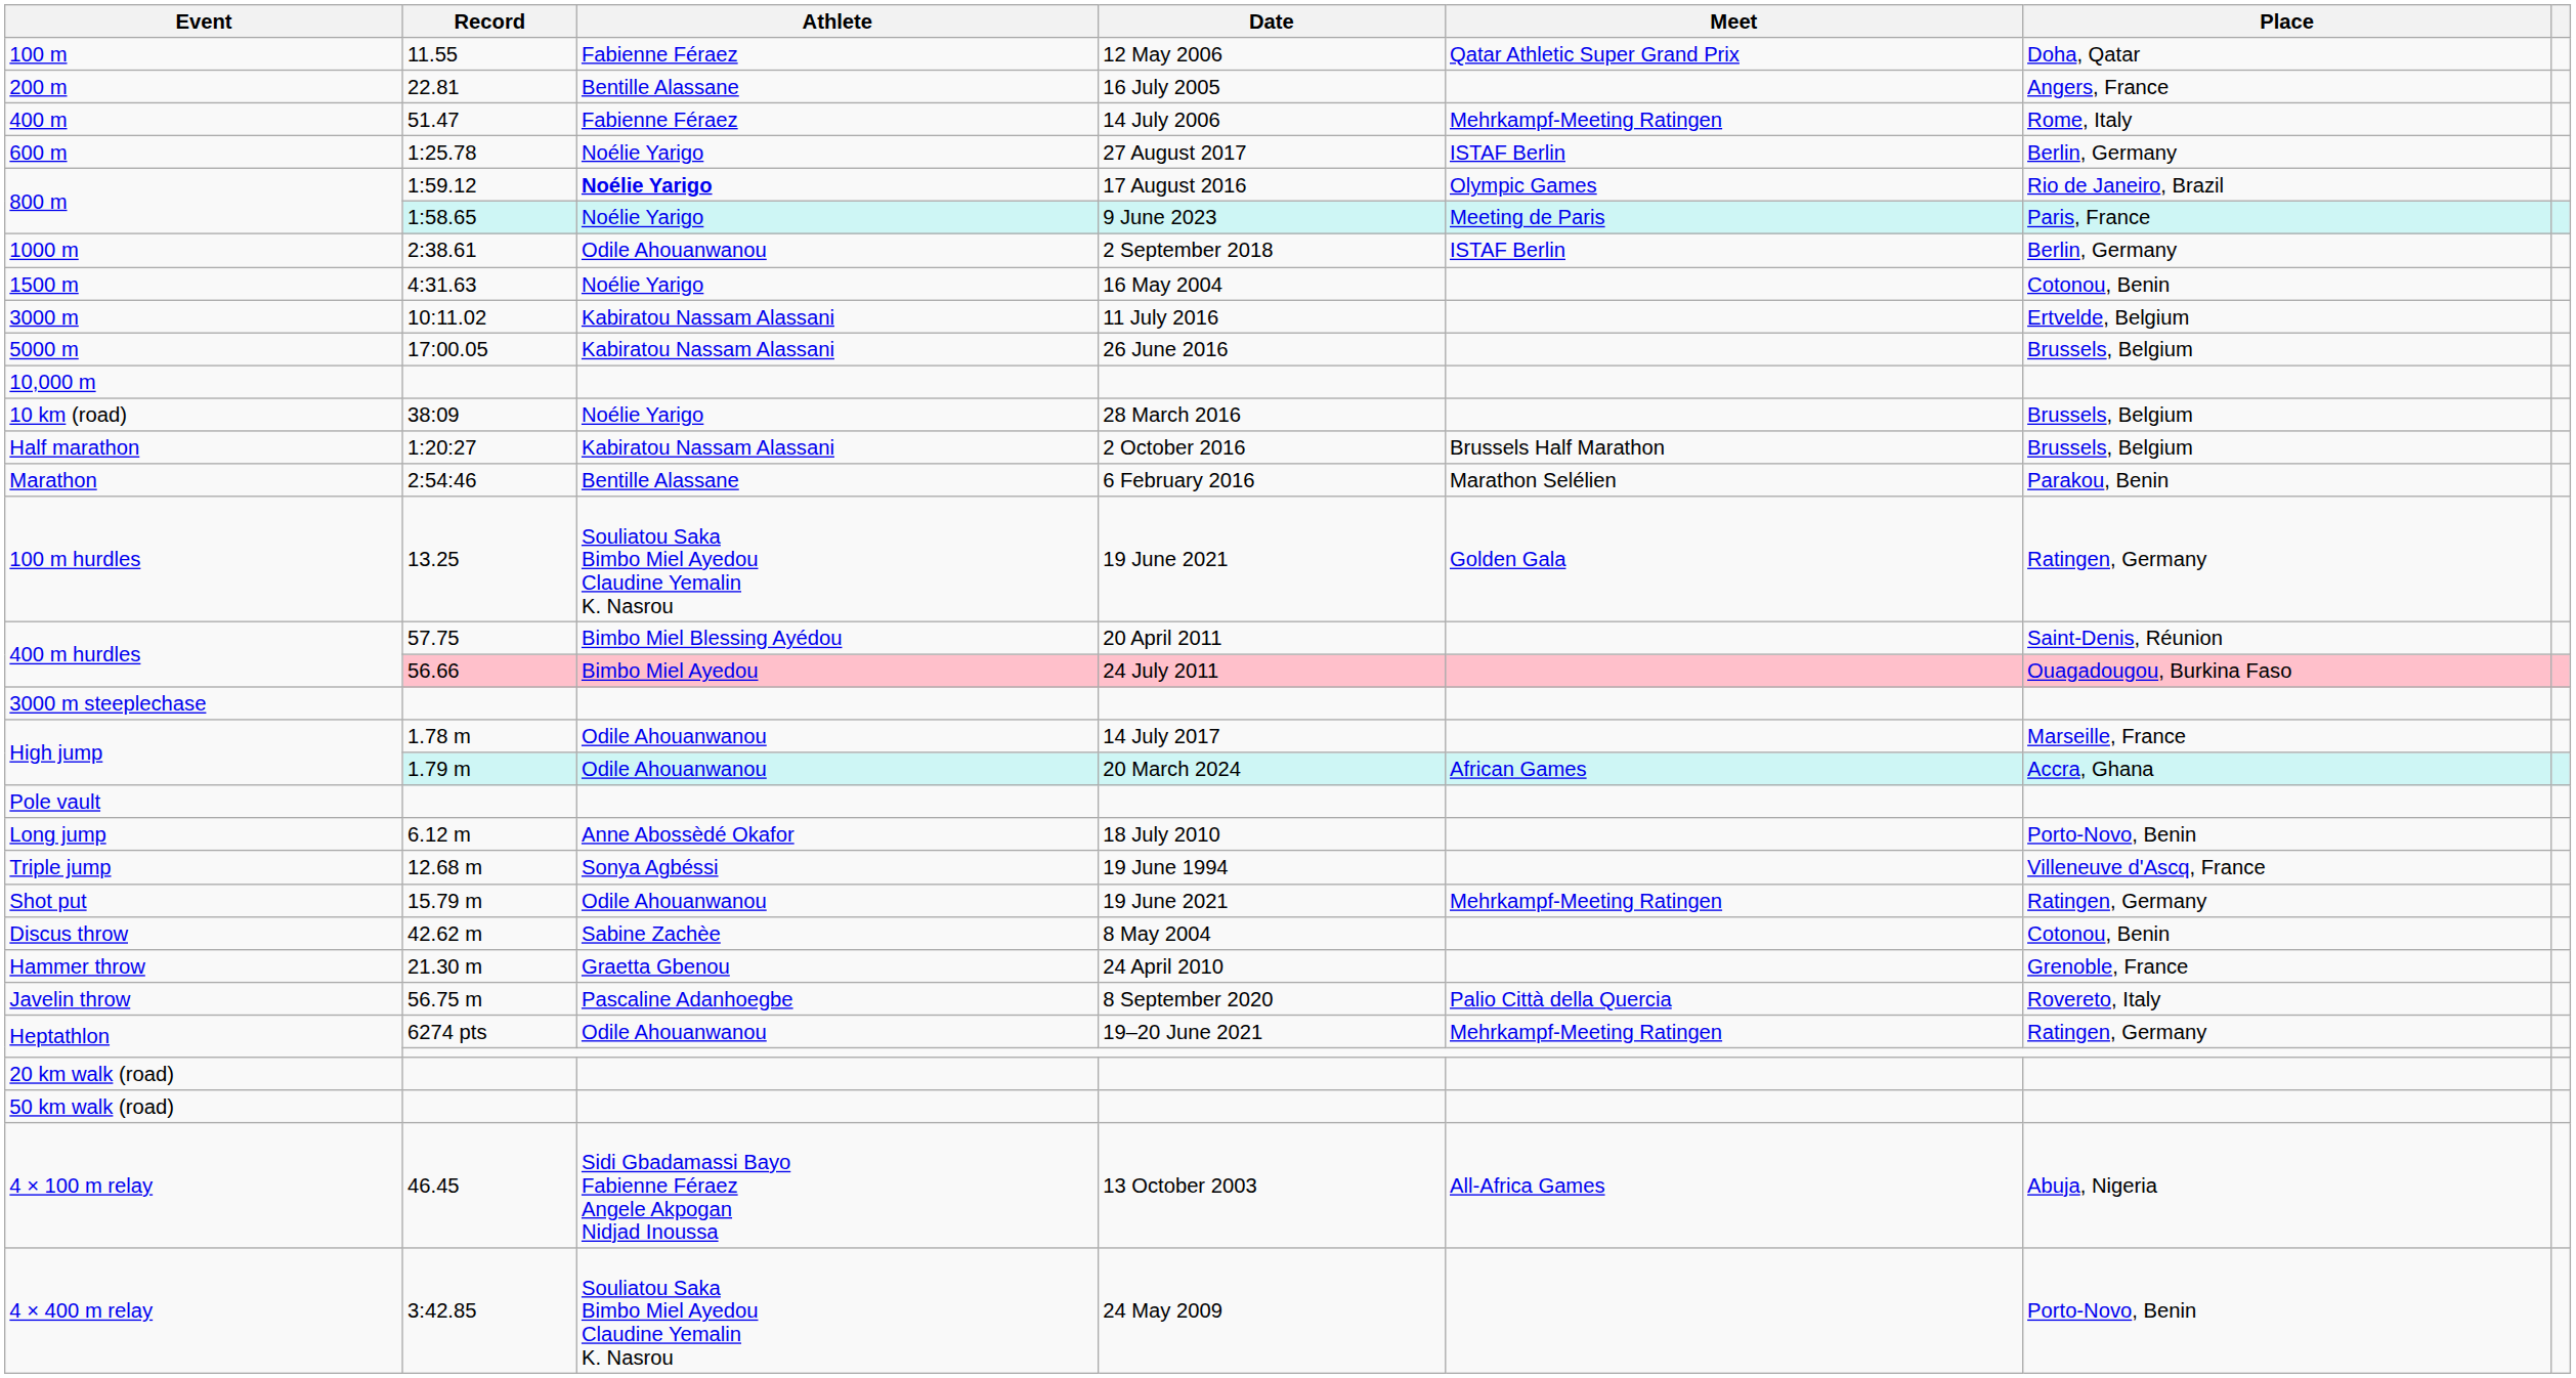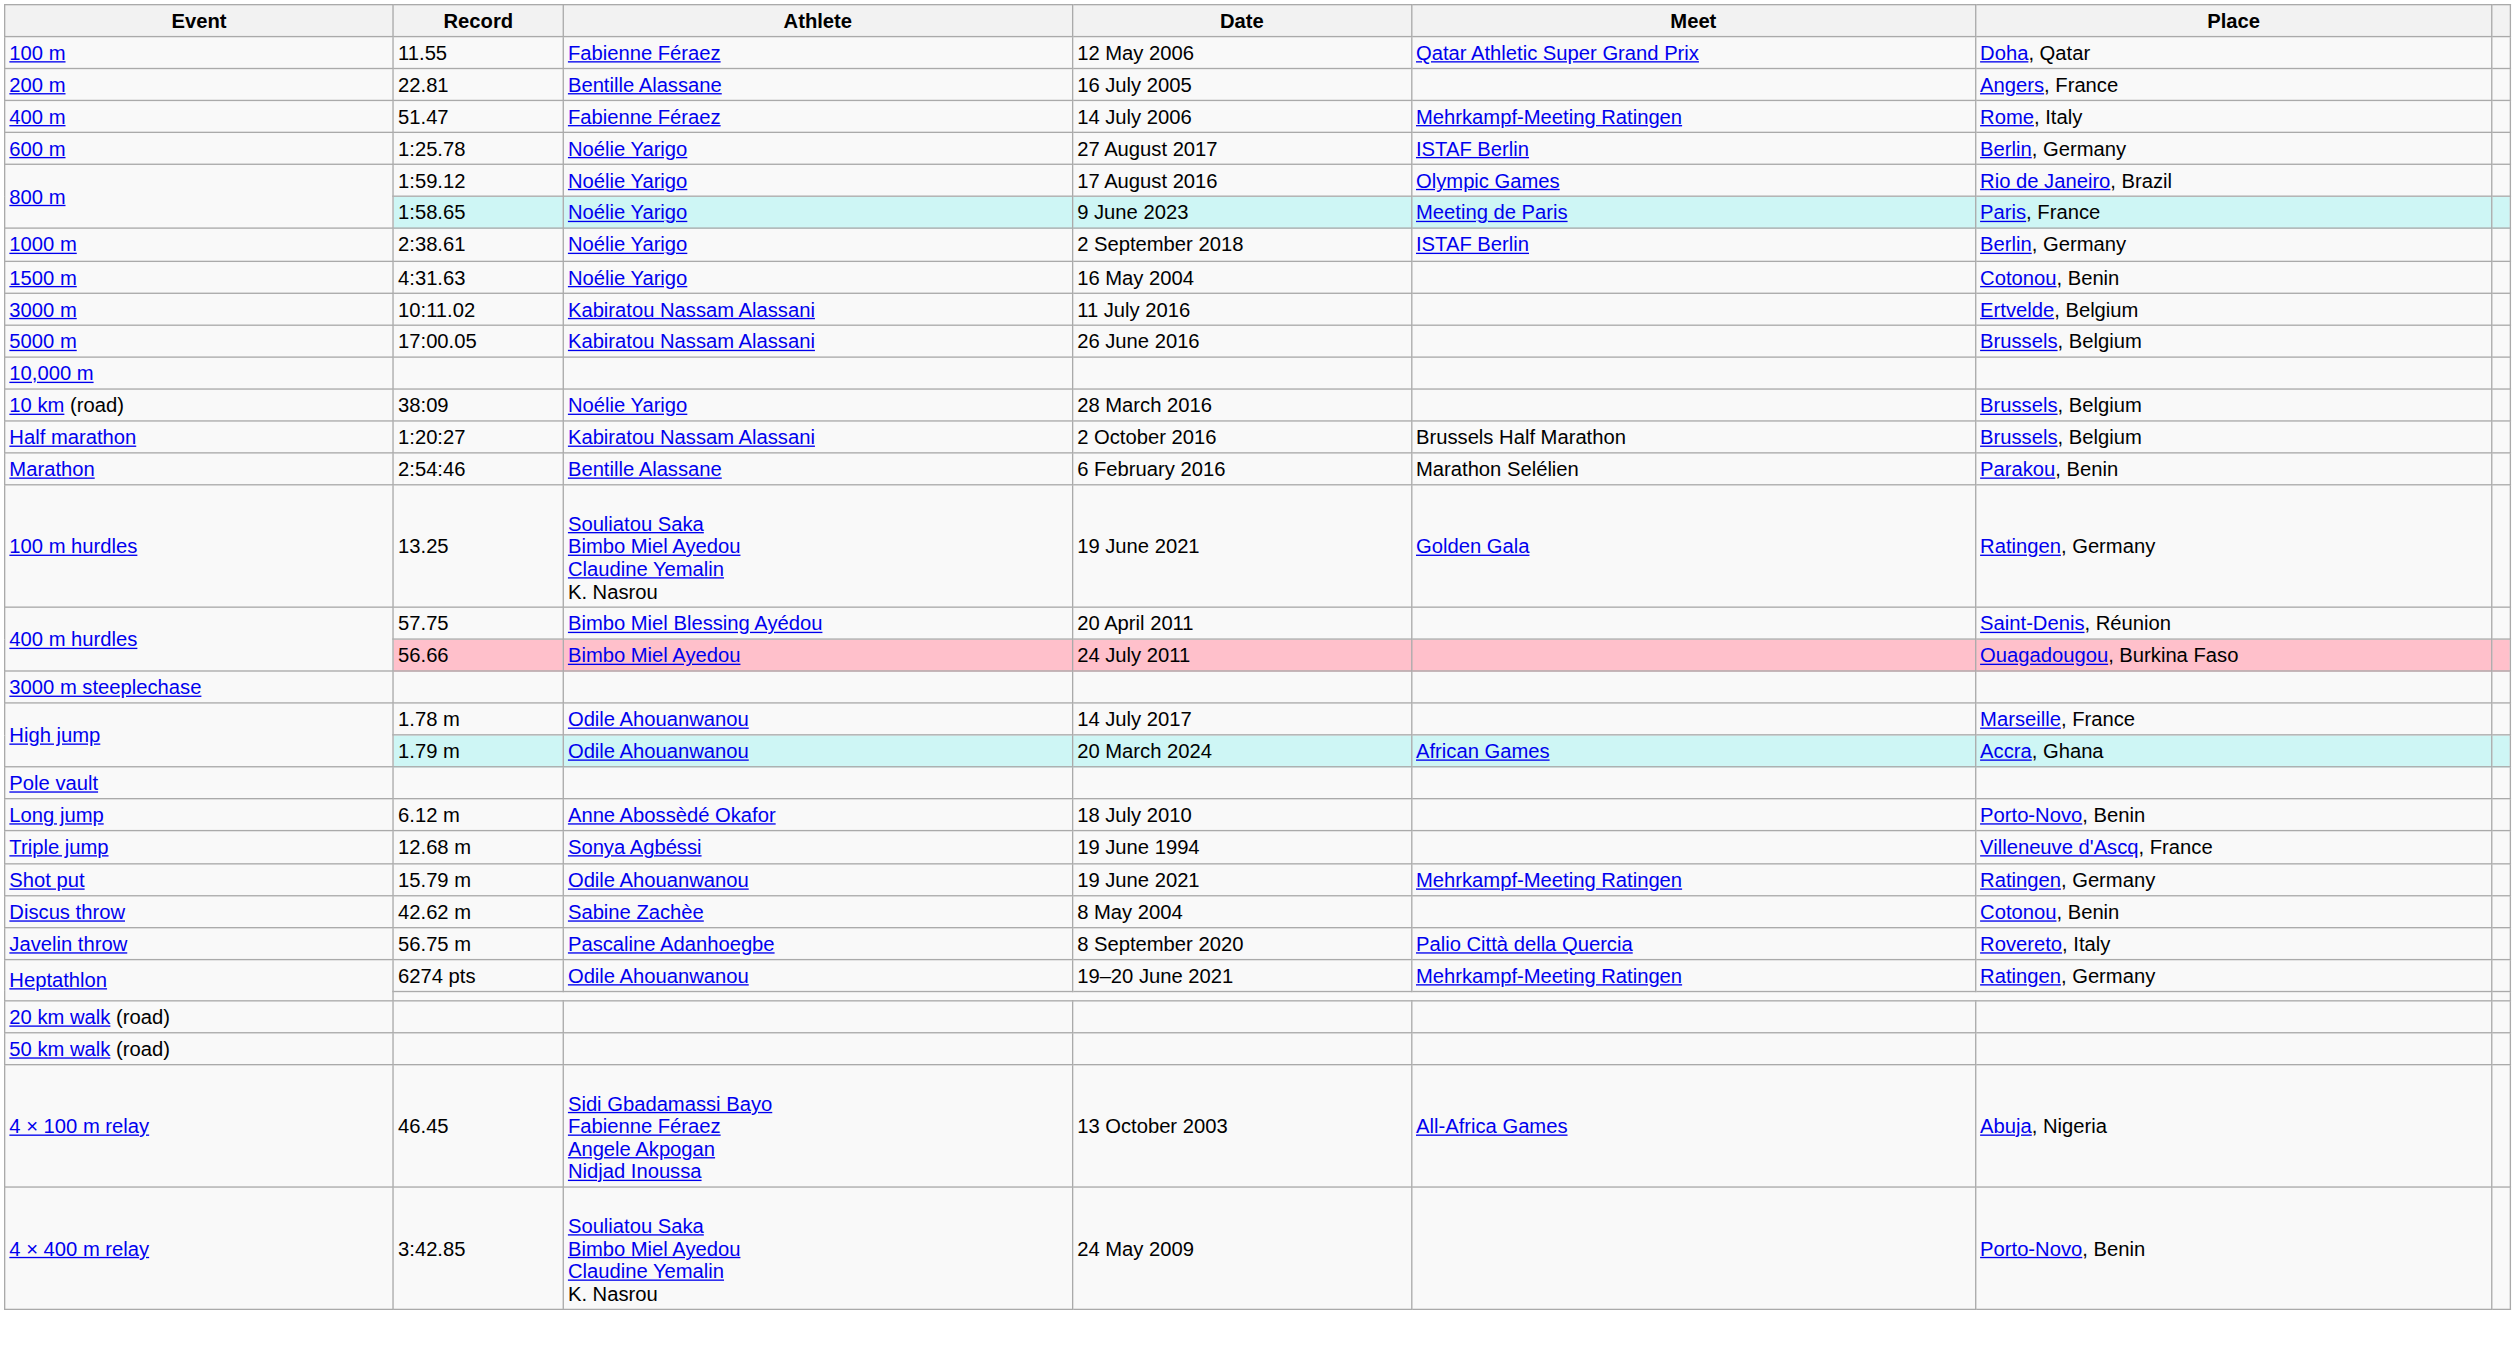 <table class="wikitable" style="font-size:95%; width: 95%;">
 <tr>
 <th>Event</th>
 <th>Record</th>
 <th>Athlete</th>
 <th>Date</th>
 <th>Meet</th>
 <th>Place</th>
 <th></th>
 </tr>
 <tr>
 <td><a href='#'>100 m</a></td>
 <td>11.55 </td>
 <td><a href='#'>Fabienne Féraez</a></td>
 <td>12 May 2006</td>
 <td><a href='#'>Qatar Athletic Super Grand Prix</a></td>
 <td><a href='#'>Doha</a>, Qatar</td>
 <td></td>
 </tr>
 <tr>
 <td><a href='#'>200 m</a></td>
 <td>22.81 </td>
 <td><a href='#'>Bentille Alassane</a></td>
 <td>16 July 2005</td>
 <td></td>
 <td><a href='#'>Angers</a>, France</td>
 <td></td>
 </tr>
 <tr>
 <td><a href='#'>400 m</a></td>
 <td>51.47</td>
 <td><a href='#'>Fabienne Féraez</a></td>
 <td>14 July 2006</td>
 <td><a href='#'>Mehrkampf-Meeting Ratingen</a></td>
 <td><a href='#'>Rome</a>, Italy</td>
 <td></td>
 </tr>
 <tr>
 <td><a href='#'>600 m</a></td>
 <td>1:25.78</td>
 <td><a href='#'>Noélie Yarigo</a></td>
 <td>27 August 2017</td>
 <td><a href='#'>ISTAF Berlin</a></td>
 <td><a href='#'>Berlin</a>, Germany</td>
 <td></td>
 </tr>
 <tr>
 <td rowspan=2><a href='#'>800 m</a></td>
 <td>1:59.12</td>
-<td><strong><a href='#'>Noélie Yarigo</a></strong></td>
+<td><a href='#'>Noélie Yarigo</a></td>
 <td>17 August 2016</td>
 <td><a href='#'>Olympic Games</a></td>
 <td><a href='#'>Rio de Janeiro</a>, Brazil</td>
 <td></td>
 </tr>
 <tr bgcolor="#CEF6F5">
 <td>1:58.65</td>
 <td><a href='#'>Noélie Yarigo</a></td>
 <td>9 June 2023</td>
 <td><a href='#'>Meeting de Paris</a></td>
 <td><a href='#'>Paris</a>, France</td>
 <td></td>
 </tr>
 <tr>
 <td><a href='#'>1000 m</a></td>
 <td>2:38.61</td>
-<td><a href='#'>Odile Ahouanwanou</a></td>
+<td><a href='#'>Noélie Yarigo</a></td>
 <td>2 September 2018</td>
 <td><a href='#'>ISTAF Berlin</a></td>
 <td><a href='#'>Berlin</a>, Germany</td>
 <td></td>
 </tr>
 <tr>
 <td><a href='#'>1500 m</a></td>
 <td>4:31.63</td>
 <td><a href='#'>Noélie Yarigo</a></td>
 <td>16 May 2004</td>
 <td></td>
 <td><a href='#'>Cotonou</a>, Benin</td>
 <td></td>
 </tr>
 <tr>
 <td><a href='#'>3000 m</a></td>
 <td>10:11.02</td>
 <td><a href='#'>Kabiratou Nassam Alassani</a></td>
 <td>11 July 2016</td>
 <td></td>
 <td><a href='#'>Ertvelde</a>, Belgium</td>
 <td></td>
 </tr>
 <tr>
 <td><a href='#'>5000 m</a></td>
 <td>17:00.05</td>
 <td><a href='#'>Kabiratou Nassam Alassani</a></td>
 <td>26 June 2016</td>
 <td></td>
 <td><a href='#'>Brussels</a>, Belgium</td>
 <td></td>
 </tr>
 <tr>
 <td><a href='#'>10,000 m</a></td>
 <td></td>
 <td></td>
 <td></td>
 <td></td>
 <td></td>
 <td></td>
 </tr>
 <tr>
 <td><a href='#'>10 km</a> (road)</td>
 <td>38:09</td>
 <td><a href='#'>Noélie Yarigo</a></td>
 <td>28 March 2016</td>
 <td></td>
 <td><a href='#'>Brussels</a>, Belgium</td>
 <td></td>
 </tr>
 <tr>
 <td><a href='#'>Half marathon</a></td>
 <td>1:20:27</td>
 <td><a href='#'>Kabiratou Nassam Alassani</a></td>
 <td>2 October 2016</td>
 <td>Brussels Half Marathon</td>
 <td><a href='#'>Brussels</a>, Belgium</td>
 <td></td>
 </tr>
 <tr>
 <td><a href='#'>Marathon</a></td>
 <td>2:54:46</td>
 <td><a href='#'>Bentille Alassane</a></td>
 <td>6 February 2016</td>
 <td>Marathon Selélien</td>
 <td><a href='#'>Parakou</a>, Benin</td>
 <td></td>
 </tr>
 <tr>
 <td><a href='#'>100 m hurdles</a></td>
 <td>13.25 </td>
 <td><br><a href='#'>Souliatou Saka</a><br><a href='#'>Bimbo Miel Ayedou</a><br><a href='#'>Claudine Yemalin</a><br>K. Nasrou</td>
 <td>19 June 2021</td>
 <td><a href='#'>Golden Gala</a></td>
 <td><a href='#'>Ratingen</a>, Germany</td>
 <td></td>
 </tr>
 <tr>
 <td rowspan=2><a href='#'>400 m hurdles</a></td>
 <td>57.75</td>
 <td><a href='#'>Bimbo Miel Blessing Ayédou</a></td>
 <td>20 April 2011</td>
 <td></td>
 <td><a href='#'>Saint-Denis</a>, Réunion</td>
 <td></td>
 </tr>
 <tr style="background:pink">
 <td>56.66</td>
 <td><a href='#'>Bimbo Miel Ayedou</a></td>
 <td>24 July 2011</td>
 <td></td>
 <td><a href='#'>Ouagadougou</a>, Burkina Faso</td>
 <td></td>
 </tr>
 <tr>
 <td><a href='#'>3000 m steeplechase</a></td>
 <td></td>
 <td></td>
 <td></td>
 <td></td>
 <td></td>
 <td></td>
 </tr>
 <tr>
 <td rowspan=2><a href='#'>High jump</a></td>
 <td>1.78 m</td>
 <td><a href='#'>Odile Ahouanwanou</a></td>
 <td>14 July 2017</td>
 <td></td>
 <td><a href='#'>Marseille</a>, France</td>
 <td></td>
 </tr>
 <tr bgcolor="#CEF6F5">
 <td>1.79 m</td>
 <td><a href='#'>Odile Ahouanwanou</a></td>
 <td>20 March 2024</td>
 <td><a href='#'>African Games</a></td>
 <td><a href='#'>Accra</a>, Ghana</td>
 <td></td>
 </tr>
 <tr>
 <td><a href='#'>Pole vault</a></td>
 <td></td>
 <td></td>
 <td></td>
 <td></td>
 <td></td>
 <td></td>
 </tr>
 <tr>
 <td><a href='#'>Long jump</a></td>
 <td>6.12 m</td>
 <td><a href='#'>Anne Abossèdé Okafor</a></td>
 <td>18 July 2010</td>
 <td></td>
 <td><a href='#'>Porto-Novo</a>, Benin</td>
 <td></td>
 </tr>
 <tr>
 <td><a href='#'>Triple jump</a></td>
 <td>12.68 m</td>
 <td><a href='#'>Sonya Agbéssi</a></td>
 <td>19 June 1994</td>
 <td></td>
 <td><a href='#'>Villeneuve d'Ascq</a>, France</td>
 <td></td>
 </tr>
 <tr>
 <td><a href='#'>Shot put</a></td>
 <td>15.79 m</td>
 <td><a href='#'>Odile Ahouanwanou</a></td>
 <td>19 June 2021</td>
 <td><a href='#'>Mehrkampf-Meeting Ratingen</a></td>
 <td><a href='#'>Ratingen</a>, Germany</td>
 <td></td>
 </tr>
 <tr>
 <td><a href='#'>Discus throw</a></td>
 <td>42.62 m</td>
 <td><a href='#'>Sabine Zachèe</a></td>
 <td>8 May 2004</td>
 <td></td>
 <td><a href='#'>Cotonou</a>, Benin</td>
 <td></td>
 </tr>
 <tr>
-<td><a href='#'>Hammer throw</a></td>
-<td>21.30 m</td>
-<td><a href='#'>Graetta Gbenou</a></td>
-<td>24 April 2010</td>
-<td></td>
-<td><a href='#'>Grenoble</a>, France</td>
-<td></td>
-</tr>
-<tr>
 <td><a href='#'>Javelin throw</a></td>
 <td>56.75 m</td>
 <td><a href='#'>Pascaline Adanhoegbe</a></td>
 <td>8 September 2020</td>
 <td><a href='#'>Palio Città della Quercia</a></td>
 <td><a href='#'>Rovereto</a>, Italy</td>
 <td></td>
 </tr>
 <tr>
 <td rowspan=2><a href='#'>Heptathlon</a></td>
 <td>6274 pts</td>
 <td><a href='#'>Odile Ahouanwanou</a></td>
 <td>19–20 June 2021</td>
 <td><a href='#'>Mehrkampf-Meeting Ratingen</a></td>
 <td><a href='#'>Ratingen</a>, Germany</td>
 <td></td>
 </tr>
 <tr>
 <td colspan=5></td>
 <td></td>
 </tr>
 <tr>
 <td><a href='#'>20 km walk</a> (road)</td>
 <td></td>
 <td></td>
 <td></td>
 <td></td>
 <td></td>
 <td></td>
 </tr>
 <tr>
 <td><a href='#'>50 km walk</a> (road)</td>
 <td></td>
 <td></td>
 <td></td>
 <td></td>
 <td></td>
 <td></td>
 </tr>
 <tr>
 <td><a href='#'>4 × 100 m relay</a></td>
 <td>46.45</td>
 <td><br><a href='#'>Sidi Gbadamassi Bayo</a><br><a href='#'>Fabienne Féraez</a><br><a href='#'>Angele Akpogan</a><br><a href='#'>Nidjad Inoussa</a></td>
 <td>13 October 2003</td>
 <td><a href='#'>All-Africa Games</a></td>
 <td><a href='#'>Abuja</a>, Nigeria</td>
 <td></td>
 </tr>
 <tr>
 <td><a href='#'>4 × 400 m relay</a></td>
 <td>3:42.85</td>
 <td><br><a href='#'>Souliatou Saka</a><br><a href='#'>Bimbo Miel Ayedou</a><br><a href='#'>Claudine Yemalin</a><br>K. Nasrou</td>
 <td>24 May 2009</td>
 <td></td>
 <td><a href='#'>Porto-Novo</a>, Benin</td>
 <td></td>
 </tr>
 </table>
